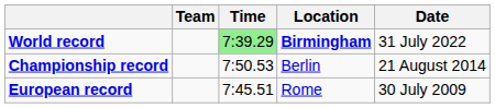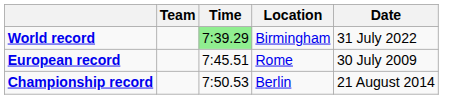 <table class=wikitable>
 <tr>
 <th></th>
 <th>Team</th>
 <th>Time</th>
 <th>Location</th>
 <th>Date</th>
 </tr>
 <tr>
 <td><strong><a href='#'>World record</a></strong></td>
 <td></td>
 <td style="background: lightgreen;">7:39.29</td>
-<td><strong><a href='#'>Birmingham</a></strong></td>
+<td><a href='#'>Birmingham</a></td>
 <td>31 July 2022</td>
+</tr>
+<tr>
+<td><strong><a href='#'>European record</a></strong></td>
+<td></td>
+<td>7:45.51</td>
+<td><a href='#'>Rome</a></td>
+<td>30 July 2009</td>
 </tr>
 <tr>
 <td><strong><a href='#'>Championship record</a></strong></td>
 <td></td>
 <td>7:50.53</td>
 <td><a href='#'>Berlin</a></td>
 <td>21 August 2014</td>
 </tr>
-<tr>
-<td><strong><a href='#'>European record</a></strong></td>
-<td></td>
-<td>7:45.51</td>
-<td><a href='#'>Rome</a></td>
-<td>30 July 2009</td>
-</tr>
 </table>
